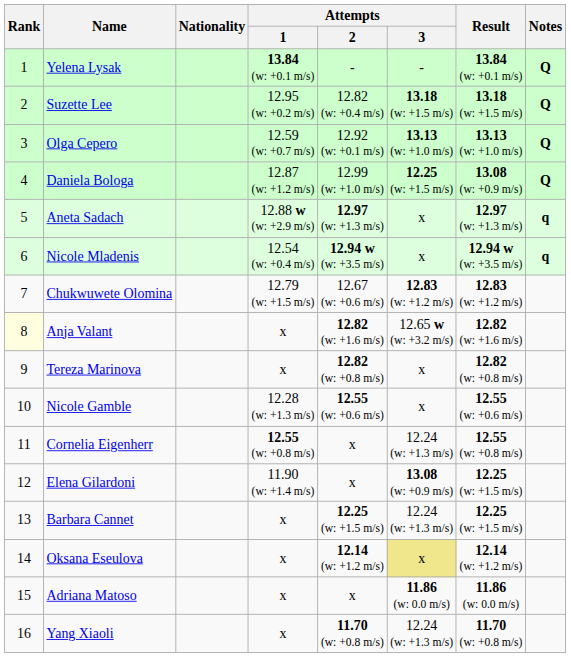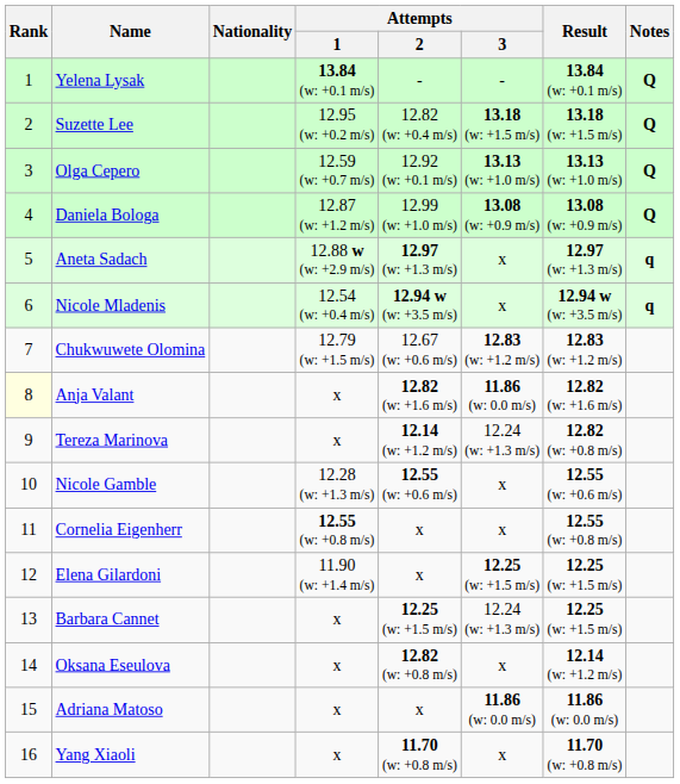 <table class="wikitable sortable" style="text-align:center">
 <tr>
 <th rowspan=2>Rank</th>
 <th rowspan=2>Name</th>
 <th rowspan=2>Nationality</th>
 <th colspan=3>Attempts</th>
 <th rowspan=2>Result</th>
 <th rowspan=2>Notes</th>
 </tr>
 <tr>
 <th>1</th>
 <th>2</th>
 <th>3</th>
 </tr>
 <tr bgcolor=ccffcc>
 <td>1</td>
 <td align=left><a href='#'>Yelena Lysak</a></td>
 <td align=left></td>
 <td><strong>13.84</strong><br><small>(w: +0.1 m/s)</small></td>
 <td>-</td>
 <td>-</td>
 <td><strong>13.84</strong> <br><small>(w: +0.1 m/s)</small></td>
 <td><strong>Q</strong></td>
 </tr>
 <tr bgcolor=ccffcc>
 <td>2</td>
 <td align=left><a href='#'>Suzette Lee</a></td>
 <td align=left></td>
 <td>12.95<br><small>(w: +0.2 m/s)</small></td>
 <td>12.82<br><small>(w: +0.4 m/s)</small></td>
 <td><strong>13.18</strong><br><small>(w: +1.5 m/s)</small></td>
 <td><strong>13.18</strong> <br><small>(w: +1.5 m/s)</small></td>
 <td><strong>Q</strong></td>
 </tr>
 <tr bgcolor=ccffcc>
 <td>3</td>
 <td align=left><a href='#'>Olga Cepero</a></td>
 <td align=left></td>
 <td>12.59<br><small>(w: +0.7 m/s)</small></td>
 <td>12.92<br><small>(w: +0.1 m/s)</small></td>
 <td><strong>13.13</strong><br><small>(w: +1.0 m/s)</small></td>
 <td><strong>13.13</strong> <br><small>(w: +1.0 m/s)</small></td>
 <td><strong>Q</strong></td>
 </tr>
 <tr bgcolor=ccffcc>
 <td>4</td>
 <td align=left><a href='#'>Daniela Bologa</a></td>
 <td align=left></td>
 <td>12.87<br><small>(w: +1.2 m/s)</small></td>
 <td>12.99<br><small>(w: +1.0 m/s)</small></td>
-<td><strong>12.25</strong><br><small>(w: +1.5 m/s)</small></td>
+<td><strong>13.08</strong><br><small>(w: +0.9 m/s)</small></td>
 <td><strong>13.08</strong> <br><small>(w: +0.9 m/s)</small></td>
 <td><strong>Q</strong></td>
 </tr>
 <tr bgcolor=ddffdd>
 <td>5</td>
 <td align=left><a href='#'>Aneta Sadach</a></td>
 <td align=left></td>
 <td>12.88 <strong>w</strong> <br><small>(w: +2.9 m/s)</small></td>
 <td><strong>12.97</strong><br><small>(w: +1.3 m/s)</small></td>
 <td>x</td>
 <td><strong>12.97</strong> <br><small>(w: +1.3 m/s)</small></td>
 <td><strong>q</strong></td>
 </tr>
 <tr bgcolor=ddffdd>
 <td>6</td>
 <td align=left><a href='#'>Nicole Mladenis</a></td>
 <td align=left></td>
 <td>12.54<br><small>(w: +0.4 m/s)</small></td>
 <td><strong>12.94</strong> <strong>w</strong> <br><small>(w: +3.5 m/s)</small></td>
 <td>x</td>
 <td><strong>12.94</strong>  <strong>w</strong> <br><small>(w: +3.5 m/s)</small></td>
 <td><strong>q</strong></td>
 </tr>
 <tr>
 <td>7</td>
 <td align=left><a href='#'>Chukwuwete Olomina</a></td>
 <td align=left></td>
 <td>12.79<br><small>(w: +1.5 m/s)</small></td>
 <td>12.67<br><small>(w: +0.6 m/s)</small></td>
 <td><strong>12.83</strong><br><small>(w: +1.2 m/s)</small></td>
 <td><strong>12.83</strong> <br><small>(w: +1.2 m/s)</small></td>
 <td></td>
 </tr>
 <tr>
 <td style="background: lightyellow;">8</td>
 <td align=left><a href='#'>Anja Valant</a></td>
 <td align=left></td>
 <td>x</td>
 <td><strong>12.82</strong><br><small>(w: +1.6 m/s)</small></td>
-<td>12.65 <strong>w</strong> <br><small>(w: +3.2 m/s)</small></td>
+<td><strong>11.86</strong><br><small>(w: 0.0 m/s)</small></td>
 <td><strong>12.82</strong> <br><small>(w: +1.6 m/s)</small></td>
 <td></td>
 </tr>
 <tr>
 <td>9</td>
 <td align=left><a href='#'>Tereza Marinova</a></td>
 <td align=left></td>
 <td>x</td>
-<td><strong>12.82</strong><br><small>(w: +0.8 m/s)</small></td>
-<td>x</td>
+<td><strong>12.14</strong><br><small>(w: +1.2 m/s)</small></td>
+<td>12.24<br><small>(w: +1.3 m/s)</small></td>
 <td><strong>12.82</strong> <br><small>(w: +0.8 m/s)</small></td>
 <td></td>
 </tr>
 <tr>
 <td>10</td>
 <td align=left><a href='#'>Nicole Gamble</a></td>
 <td align=left></td>
 <td>12.28<br><small>(w: +1.3 m/s)</small></td>
 <td><strong>12.55</strong><br><small>(w: +0.6 m/s)</small></td>
 <td>x</td>
 <td><strong>12.55</strong> <br><small>(w: +0.6 m/s)</small></td>
 <td></td>
 </tr>
 <tr>
 <td>11</td>
 <td align=left><a href='#'>Cornelia Eigenherr</a></td>
 <td align=left></td>
 <td><strong>12.55</strong><br><small>(w: +0.8 m/s)</small></td>
 <td>x</td>
-<td>12.24<br><small>(w: +1.3 m/s)</small></td>
+<td>x</td>
 <td><strong>12.55</strong> <br><small>(w: +0.8 m/s)</small></td>
 <td></td>
 </tr>
 <tr>
 <td>12</td>
 <td align=left><a href='#'>Elena Gilardoni</a></td>
 <td align=left></td>
 <td>11.90<br><small>(w: +1.4 m/s)</small></td>
 <td>x</td>
-<td><strong>13.08</strong><br><small>(w: +0.9 m/s)</small></td>
+<td><strong>12.25</strong><br><small>(w: +1.5 m/s)</small></td>
 <td><strong>12.25</strong> <br><small>(w: +1.5 m/s)</small></td>
 <td></td>
 </tr>
 <tr>
 <td>13</td>
 <td align=left><a href='#'>Barbara Cannet</a></td>
 <td align=left></td>
 <td>x</td>
 <td><strong>12.25</strong><br><small>(w: +1.5 m/s)</small></td>
 <td>12.24<br><small>(w: +1.3 m/s)</small></td>
 <td><strong>12.25</strong> <br><small>(w: +1.5 m/s)</small></td>
 <td></td>
 </tr>
 <tr>
 <td>14</td>
 <td align=left><a href='#'>Oksana Eseulova</a></td>
 <td align=left></td>
 <td>x</td>
-<td><strong>12.14</strong><br><small>(w: +1.2 m/s)</small></td>
-<td style="background: khaki;">x</td>
+<td><strong>12.82</strong><br><small>(w: +0.8 m/s)</small></td>
+<td>x</td>
 <td><strong>12.14</strong> <br><small>(w: +1.2 m/s)</small></td>
 <td></td>
 </tr>
 <tr>
 <td>15</td>
 <td align=left><a href='#'>Adriana Matoso</a></td>
 <td align=left></td>
 <td>x</td>
 <td>x</td>
 <td><strong>11.86</strong><br><small>(w: 0.0 m/s)</small></td>
 <td><strong>11.86</strong> <br><small>(w: 0.0 m/s)</small></td>
 <td></td>
 </tr>
 <tr>
 <td>16</td>
 <td align=left><a href='#'>Yang Xiaoli</a></td>
 <td align=left></td>
 <td>x</td>
 <td><strong>11.70</strong><br><small>(w: +0.8 m/s)</small></td>
-<td>12.24<br><small>(w: +1.3 m/s)</small></td>
+<td>x</td>
 <td><strong>11.70</strong> <br><small>(w: +0.8 m/s)</small></td>
 <td></td>
 </tr>
 </table>
